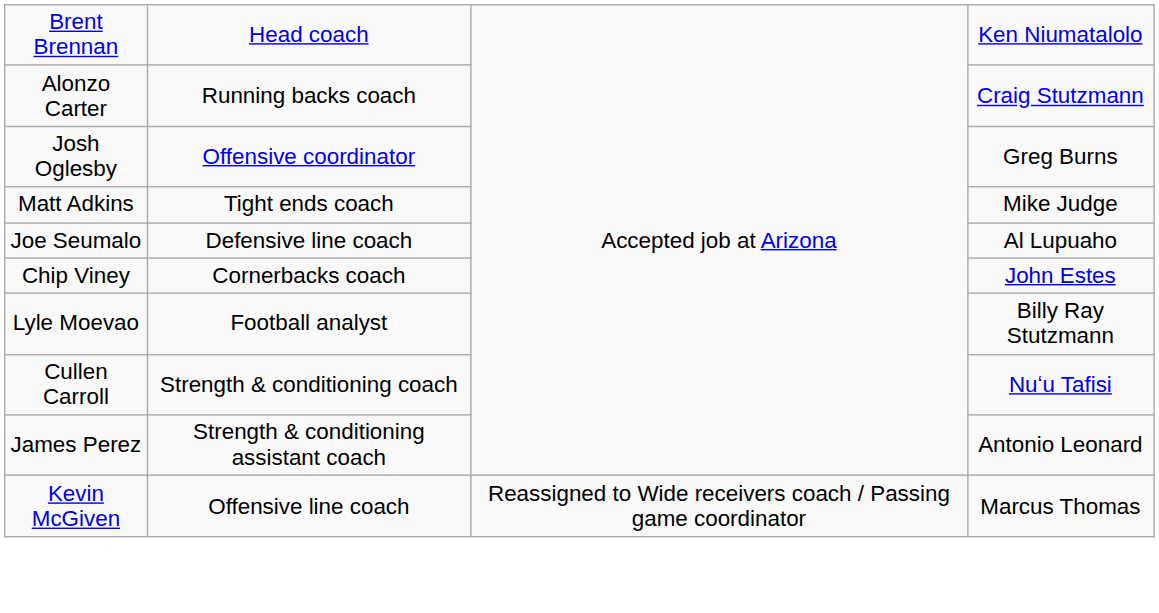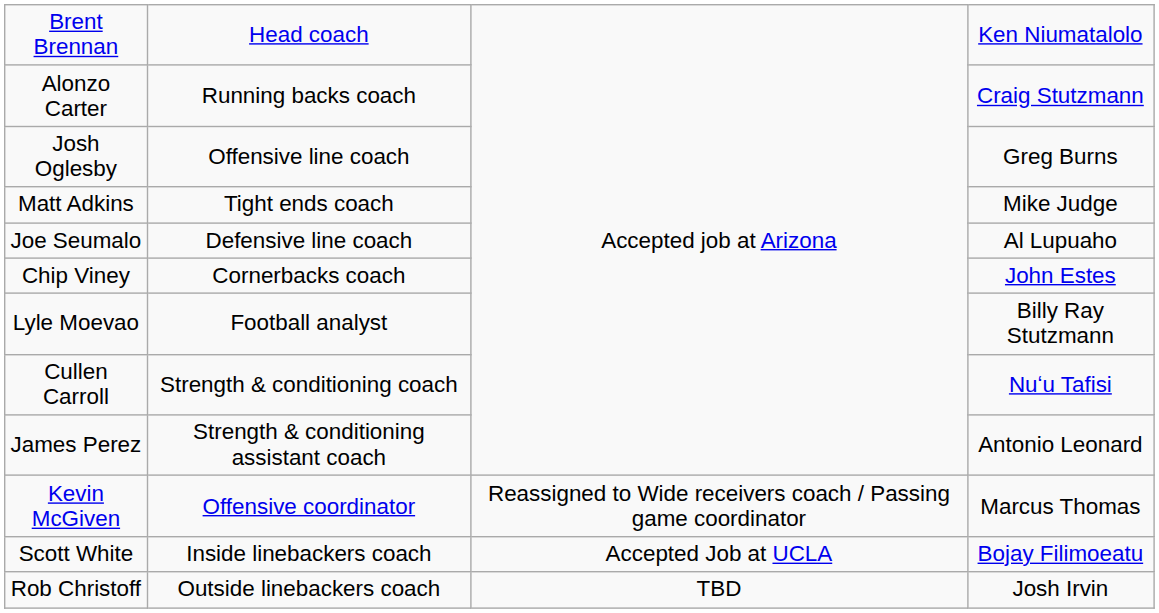 <table style="width:65%; text-align:center;" class="wikitable">
 <tr>
 <td><a href='#'>Brent Brennan</a></td>
 <td><a href='#'>Head coach</a></td>
 <td rowspan=9>Accepted job at <a href='#'>Arizona</a></td>
 <td><a href='#'>Ken Niumatalolo</a></td>
 </tr>
 <tr>
 <td>Alonzo Carter</td>
 <td>Running backs coach</td>
 <td><a href='#'>Craig Stutzmann</a></td>
 </tr>
 <tr>
 <td>Josh Oglesby</td>
-<td><a href='#'>Offensive coordinator</a></td>
+<td>Offensive line coach</td>
 <td>Greg Burns</td>
 </tr>
 <tr>
 <td>Matt Adkins</td>
 <td>Tight ends coach</td>
 <td>Mike Judge</td>
 </tr>
 <tr>
 <td>Joe Seumalo</td>
 <td>Defensive line coach</td>
 <td>Al Lupuaho</td>
 </tr>
 <tr>
 <td>Chip Viney</td>
 <td>Cornerbacks coach</td>
 <td><a href='#'>John Estes</a></td>
 </tr>
 <tr>
 <td>Lyle Moevao</td>
 <td>Football analyst</td>
 <td>Billy Ray Stutzmann</td>
 </tr>
 <tr>
 <td>Cullen Carroll</td>
 <td>Strength & conditioning coach</td>
 <td><a href='#'>Nuʻu Tafisi</a></td>
 </tr>
 <tr>
 <td>James Perez</td>
 <td>Strength & conditioning assistant coach</td>
 <td>Antonio Leonard</td>
 </tr>
 <tr>
 <td><a href='#'>Kevin McGiven</a></td>
-<td>Offensive line coach</td>
+<td><a href='#'>Offensive coordinator</a></td>
 <td>Reassigned to Wide receivers coach / Passing game coordinator</td>
 <td>Marcus Thomas</td>
 </tr>
+<tr>
+<td>Scott White</td>
+<td>Inside linebackers coach</td>
+<td>Accepted Job at <a href='#'>UCLA</a></td>
+<td><a href='#'>Bojay Filimoeatu</a></td>
+</tr>
+<tr>
+<td>Rob Christoff</td>
+<td>Outside linebackers coach</td>
+<td>TBD</td>
+<td>Josh Irvin</td>
+</tr>
 </table>
